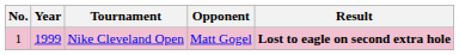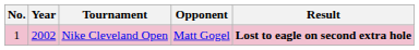 <table class="wikitable" style="font-size:95%;">
 <tr>
 <th>No.</th>
 <th>Year</th>
 <th>Tournament</th>
 <th>Opponent</th>
 <th>Result</th>
 </tr>
 <tr style="background:#F2C1D1;">
 <td align=center>1</td>
-<td><a href='#'>1999</a></td>
+<td><a href='#'>2002</a></td>
 <td><a href='#'>Nike Cleveland Open</a></td>
 <td> <a href='#'>Matt Gogel</a></td>
 <td><strong>Lost to eagle on second extra hole</strong></td>
 </tr>
 </table>
